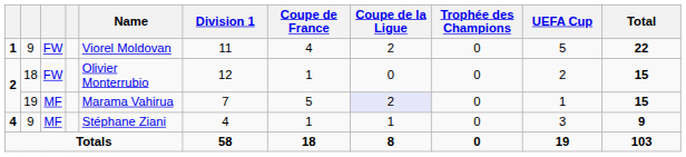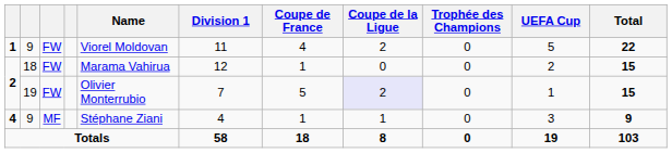 <table class="wikitable" style="text-align:center">
 <tr>
 <th width=15></th>
 <th width=15></th>
 <th width=15></th>
 <th width=15></th>
 <th width=145>Name</th>
 <th width=120><a href='#'>Division 1</a></th>
 <th width=120><a href='#'>Coupe de France</a></th>
 <th width=120><a href='#'>Coupe de la Ligue</a></th>
 <th width=120><a href='#'>Trophée des Champions</a></th>
 <th width=120><a href='#'>UEFA Cup</a></th>
 <th width=120>Total</th>
 </tr>
 <tr>
 <td><strong>1</strong></td>
 <td>9</td>
 <td><a href='#'>FW</a></td>
 <td></td>
 <td align=left><a href='#'>Viorel Moldovan</a></td>
 <td>11</td>
 <td>4</td>
 <td>2</td>
 <td>0</td>
 <td>5</td>
 <td><strong>22</strong></td>
 </tr>
 <tr>
 <td rowspan=2><strong>2</strong></td>
 <td>18</td>
 <td><a href='#'>FW</a></td>
 <td></td>
-<td align=left><a href='#'>Olivier Monterrubio</a></td>
+<td align=left><a href='#'>Marama Vahirua</a></td>
 <td>12</td>
 <td>1</td>
 <td>0</td>
 <td>0</td>
 <td>2</td>
 <td><strong>15</strong></td>
 </tr>
 <tr>
 <td>19</td>
-<td><a href='#'>MF</a></td>
+<td><a href='#'>FW</a></td>
 <td></td>
-<td align=left><a href='#'>Marama Vahirua</a></td>
+<td align=left><a href='#'>Olivier Monterrubio</a></td>
 <td>7</td>
 <td>5</td>
 <td style="background: lavender;">2</td>
 <td>0</td>
 <td>1</td>
 <td><strong>15</strong></td>
 </tr>
 <tr>
 <td><strong>4</strong></td>
 <td>9</td>
 <td><a href='#'>MF</a></td>
 <td></td>
 <td align=left><a href='#'>Stéphane Ziani</a></td>
 <td>4</td>
 <td>1</td>
 <td>1</td>
 <td>0</td>
 <td>3</td>
 <td><strong>9</strong></td>
 </tr>
 <tr>
 <td colspan=5><strong>Totals</strong></td>
 <td><strong>58</strong></td>
 <td><strong>18</strong></td>
 <td><strong>8</strong></td>
 <td><strong>0</strong></td>
 <td><strong>19</strong></td>
 <td><strong>103</strong></td>
 </tr>
 </table>
